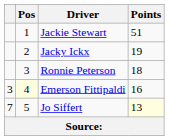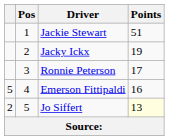 <table class="wikitable" style="font-size: 95%;">
 <tr>
 <th></th>
 <th>Pos</th>
 <th>Driver</th>
 <th>Points</th>
 </tr>
 <tr>
 <td align="left"></td>
 <td align="center">1</td>
 <td> <a href='#'>Jackie Stewart</a></td>
 <td align="left">51</td>
 </tr>
 <tr>
 <td align="left"></td>
 <td align="center">2</td>
 <td> <a href='#'>Jacky Ickx</a></td>
 <td align="left">19</td>
 </tr>
 <tr>
 <td align="left"></td>
 <td align="center">3</td>
 <td> <a href='#'>Ronnie Peterson</a></td>
-<td align="left">18</td>
+<td align="left">17</td>
 </tr>
 <tr>
-<td align="left"> 3</td>
-<td align="center" style="background: lightyellow;">4</td>
+<td align="left"> 5</td>
+<td align="center">4</td>
 <td> <a href='#'>Emerson Fittipaldi</a></td>
 <td align="left">16</td>
 </tr>
 <tr>
-<td align="left"> 7</td>
+<td align="left"> 2</td>
 <td align="center">5</td>
 <td> <a href='#'>Jo Siffert</a></td>
 <td align="left" style="background: lightyellow;">13</td>
 </tr>
 <tr>
 <th colspan=4>Source:</th>
 </tr>
 </table>
